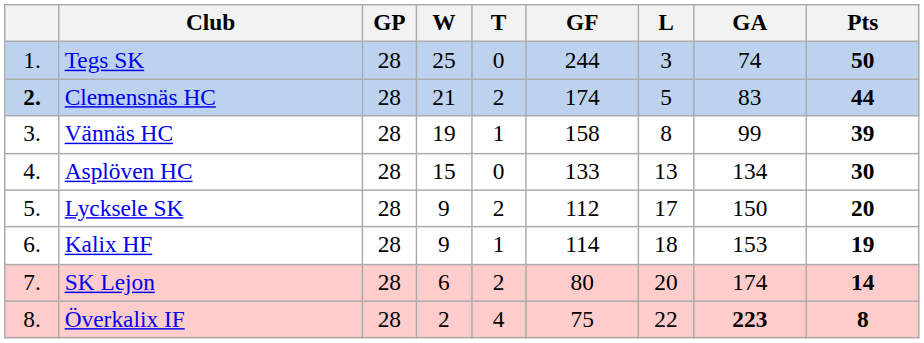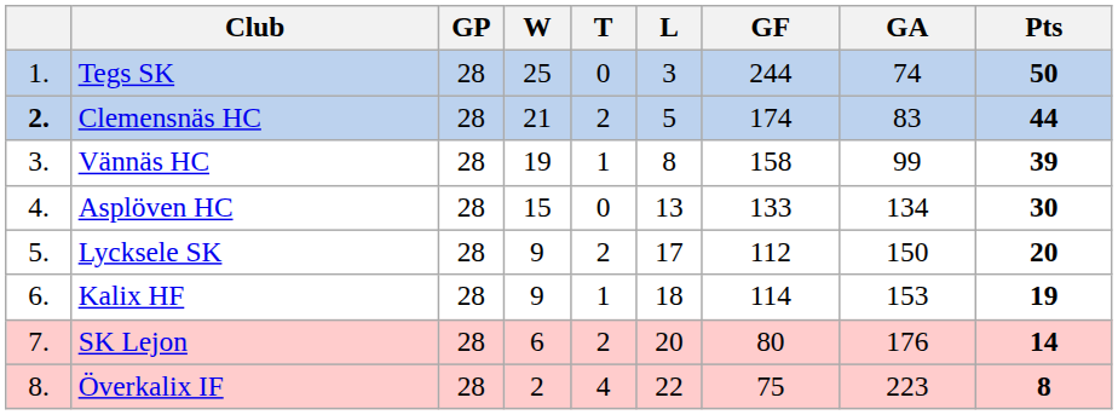 <table class="wikitable">
 <tr>
 <th width="30"></th>
 <th width="200">Club</th>
 <th width="30">GP</th>
 <th width="30">W</th>
 <th width="30">T</th>
+<th width="30">L</th>
 <th width="70">GF</th>
-<th width="30">L</th>
 <th width="70">GA</th>
 <th width="70">Pts</th>
 </tr>
 <tr bgcolor="#BCD2EE" align="center">
 <td>1.</td>
 <td align="left"><a href='#'>Tegs SK</a></td>
 <td>28</td>
 <td>25</td>
 <td>0</td>
+<td>3</td>
 <td>244</td>
-<td>3</td>
 <td>74</td>
 <td><strong>50</strong></td>
 </tr>
 <tr bgcolor="#BCD2EE" align="center">
 <td><strong>2.</strong></td>
 <td align="left"><a href='#'>Clemensnäs HC</a></td>
 <td>28</td>
 <td>21</td>
 <td>2</td>
+<td>5</td>
 <td>174</td>
-<td>5</td>
 <td>83</td>
 <td><strong>44</strong></td>
 </tr>
 <tr bgcolor="#FFFFFF" align="center">
 <td>3.</td>
 <td align="left"><a href='#'>Vännäs HC</a></td>
 <td>28</td>
 <td>19</td>
 <td>1</td>
+<td>8</td>
 <td>158</td>
-<td>8</td>
 <td>99</td>
 <td><strong>39</strong></td>
 </tr>
 <tr bgcolor="#FFFFFF" align="center">
 <td>4.</td>
 <td align="left"><a href='#'>Asplöven HC</a></td>
 <td>28</td>
 <td>15</td>
 <td>0</td>
+<td>13</td>
 <td>133</td>
-<td>13</td>
 <td>134</td>
 <td><strong>30</strong></td>
 </tr>
 <tr bgcolor="#FFFFFF" align="center">
 <td>5.</td>
 <td align="left"><a href='#'>Lycksele SK</a></td>
 <td>28</td>
 <td>9</td>
 <td>2</td>
+<td>17</td>
 <td>112</td>
-<td>17</td>
 <td>150</td>
 <td><strong>20</strong></td>
 </tr>
 <tr bgcolor="#FFFFFF" align="center">
 <td>6.</td>
 <td align="left"><a href='#'>Kalix HF</a></td>
 <td>28</td>
 <td>9</td>
 <td>1</td>
+<td>18</td>
 <td>114</td>
-<td>18</td>
 <td>153</td>
 <td><strong>19</strong></td>
 </tr>
 <tr bgcolor="#FFCCCC" align="center">
 <td>7.</td>
 <td align="left"><a href='#'>SK Lejon</a></td>
 <td>28</td>
 <td>6</td>
 <td>2</td>
+<td>20</td>
 <td>80</td>
-<td>20</td>
-<td>174</td>
+<td>176</td>
 <td><strong>14</strong></td>
 </tr>
 <tr bgcolor="#FFCCCC" align="center">
 <td>8.</td>
 <td align="left"><a href='#'>Överkalix IF</a></td>
 <td>28</td>
 <td>2</td>
 <td>4</td>
+<td>22</td>
 <td>75</td>
-<td>22</td>
-<td><strong>223</strong></td>
+<td>223</td>
 <td><strong>8</strong></td>
 </tr>
 </table>
